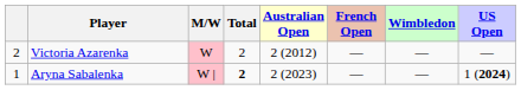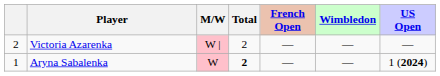 <table class="wikitable mw-datatable sortable" style="text-align:center;">
 <tr>
 <th data-sort-type="number" width="5%"></th>
 <th width="37%">Player</th>
 <th width="5%">M/W</th>
 <th data-sort-type="number" width="5%">Total</th>
-<th style="background-color:#FFFFCC;" width="12%" data-sort-type="number"><a href='#'>Australian<br> Open</a></th>
 <th style="background-color:#EBC2AF;" width="12%" data-sort-type="number"><a href='#'>French<br> Open</a></th>
 <th style="background-color:#CCFFCC;" width="12%" data-sort-type="number"><a href='#'>Wimbledon</a></th>
 <th style="background-color:#CCCCFF;" width="12%" data-sort-type="number"><a href='#'>US<br> Open</a></th>
 </tr>
 <tr>
 <td>2</td>
 <td style="text-align:left"><a href='#'>Victoria Azarenka</a></td>
-<td style="background-color:pink;">W</td>
+<td style="background-color:pink;">W |</td>
 <td>2</td>
-<td>2 (2012)</td>
 <td>—</td>
 <td>—</td>
 <td>—</td>
 </tr>
 <tr>
 <td>1</td>
 <td style="text-align:left"><a href='#'>Aryna Sabalenka</a></td>
-<td style="background-color:pink;">W |</td>
+<td style="background-color:pink;">W</td>
 <td><strong>2</strong></td>
-<td>2 (2023)</td>
 <td>—</td>
 <td>—</td>
 <td>1 (<strong>2024</strong>)</td>
 </tr>
 </table>
